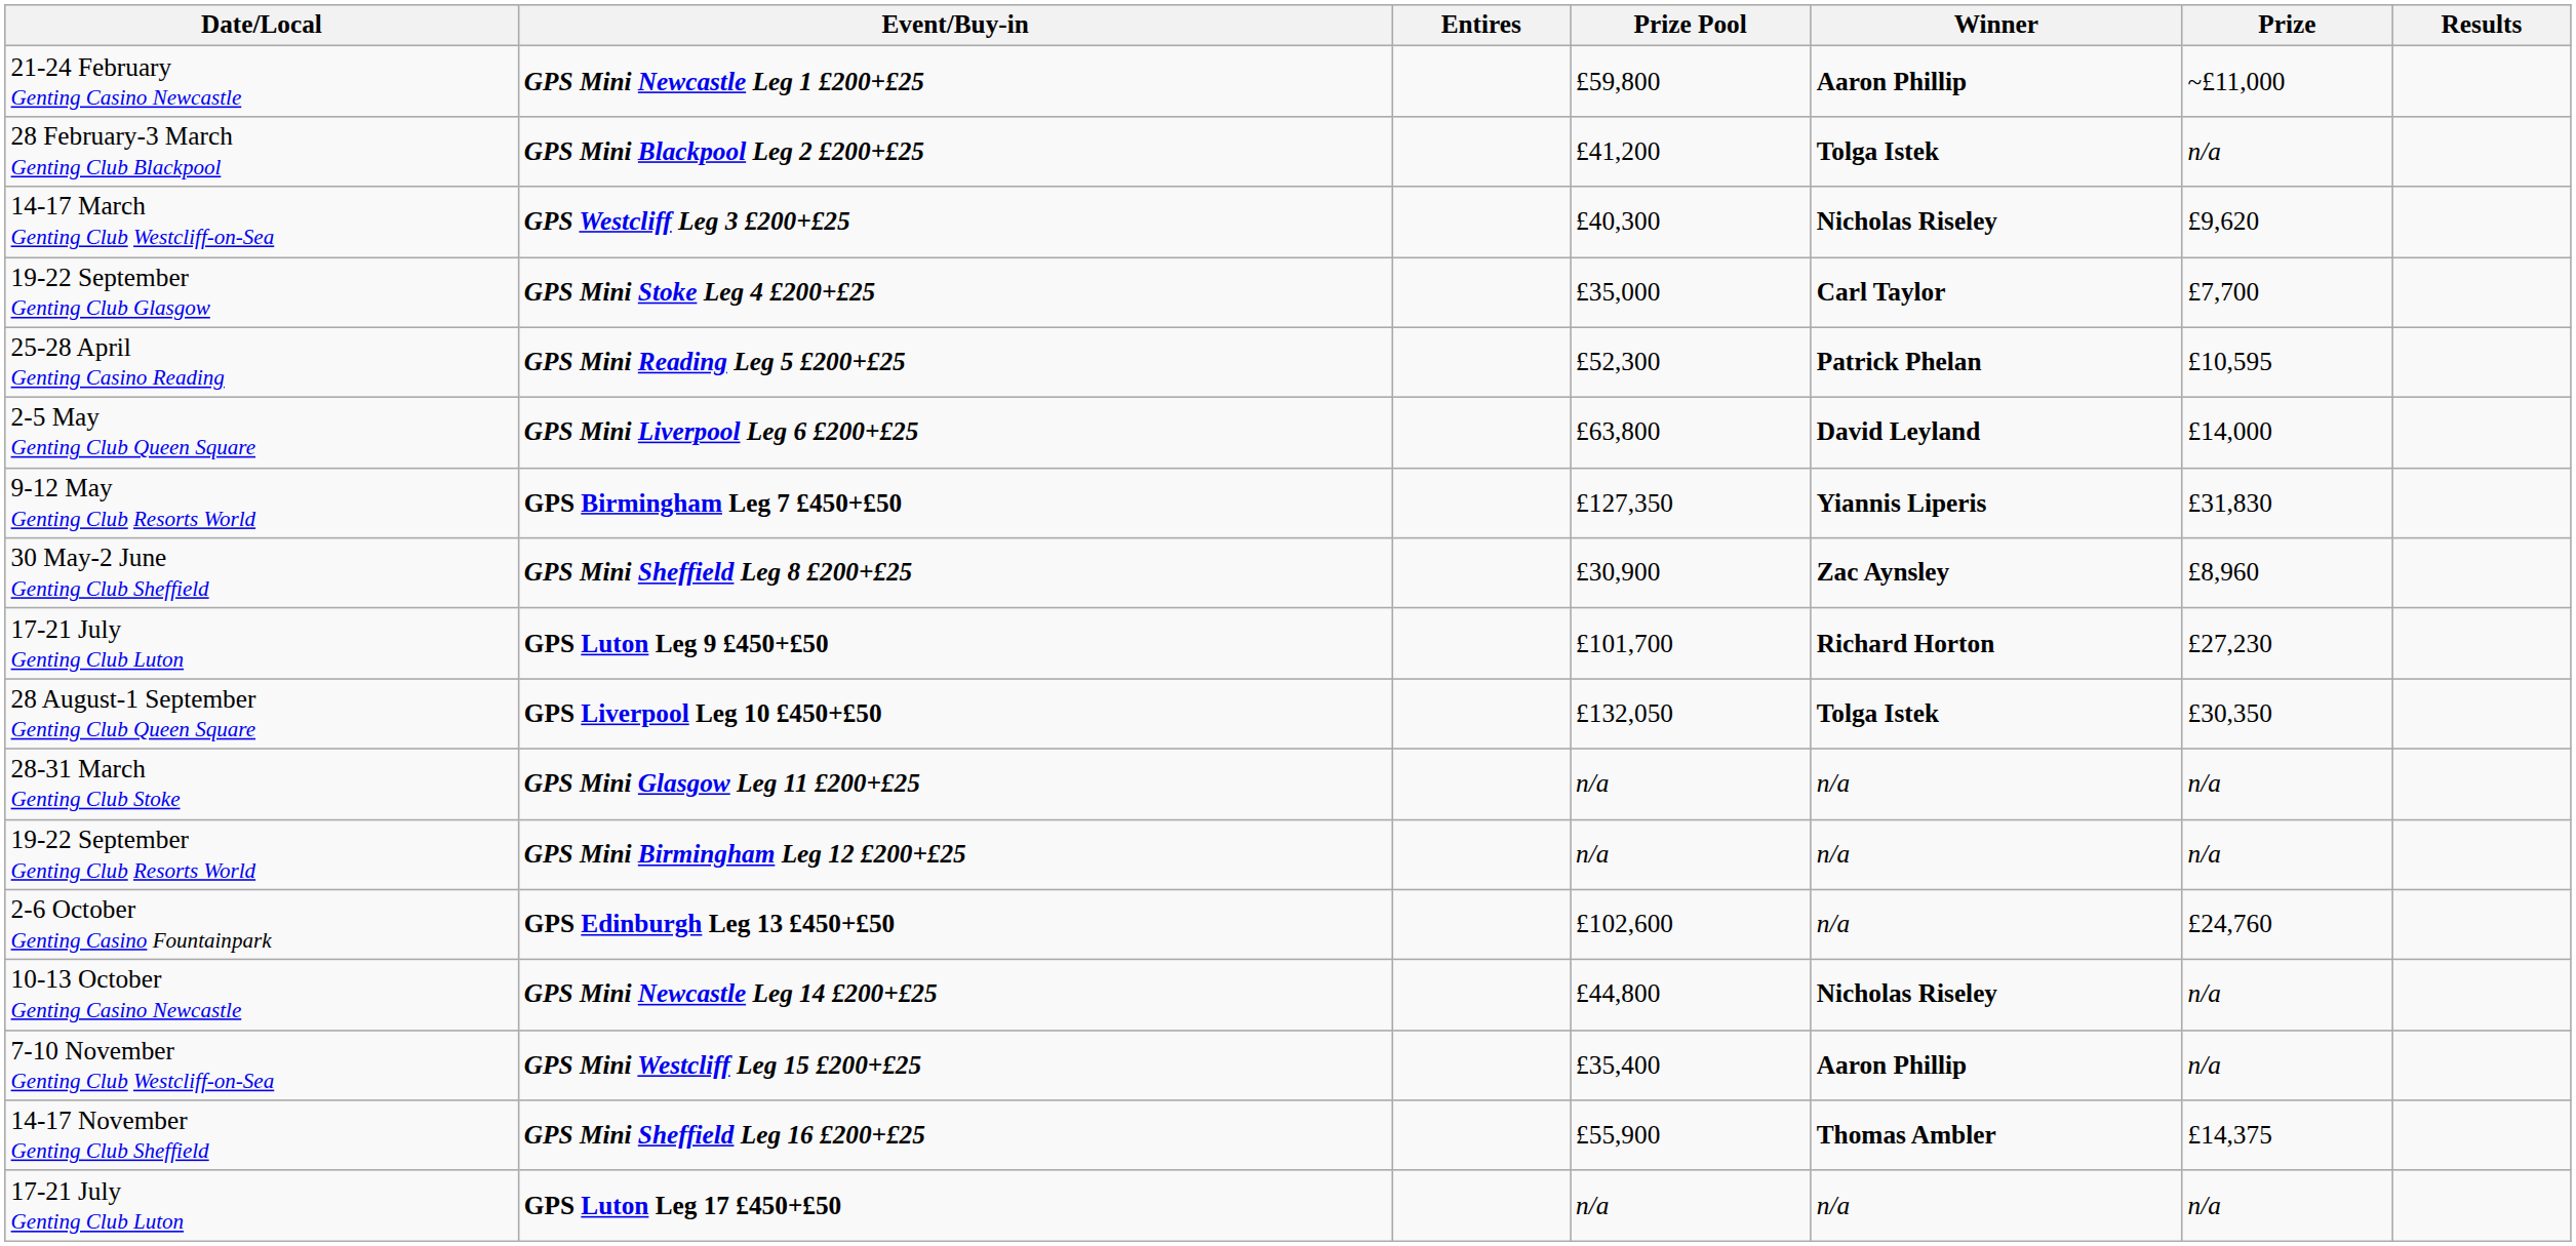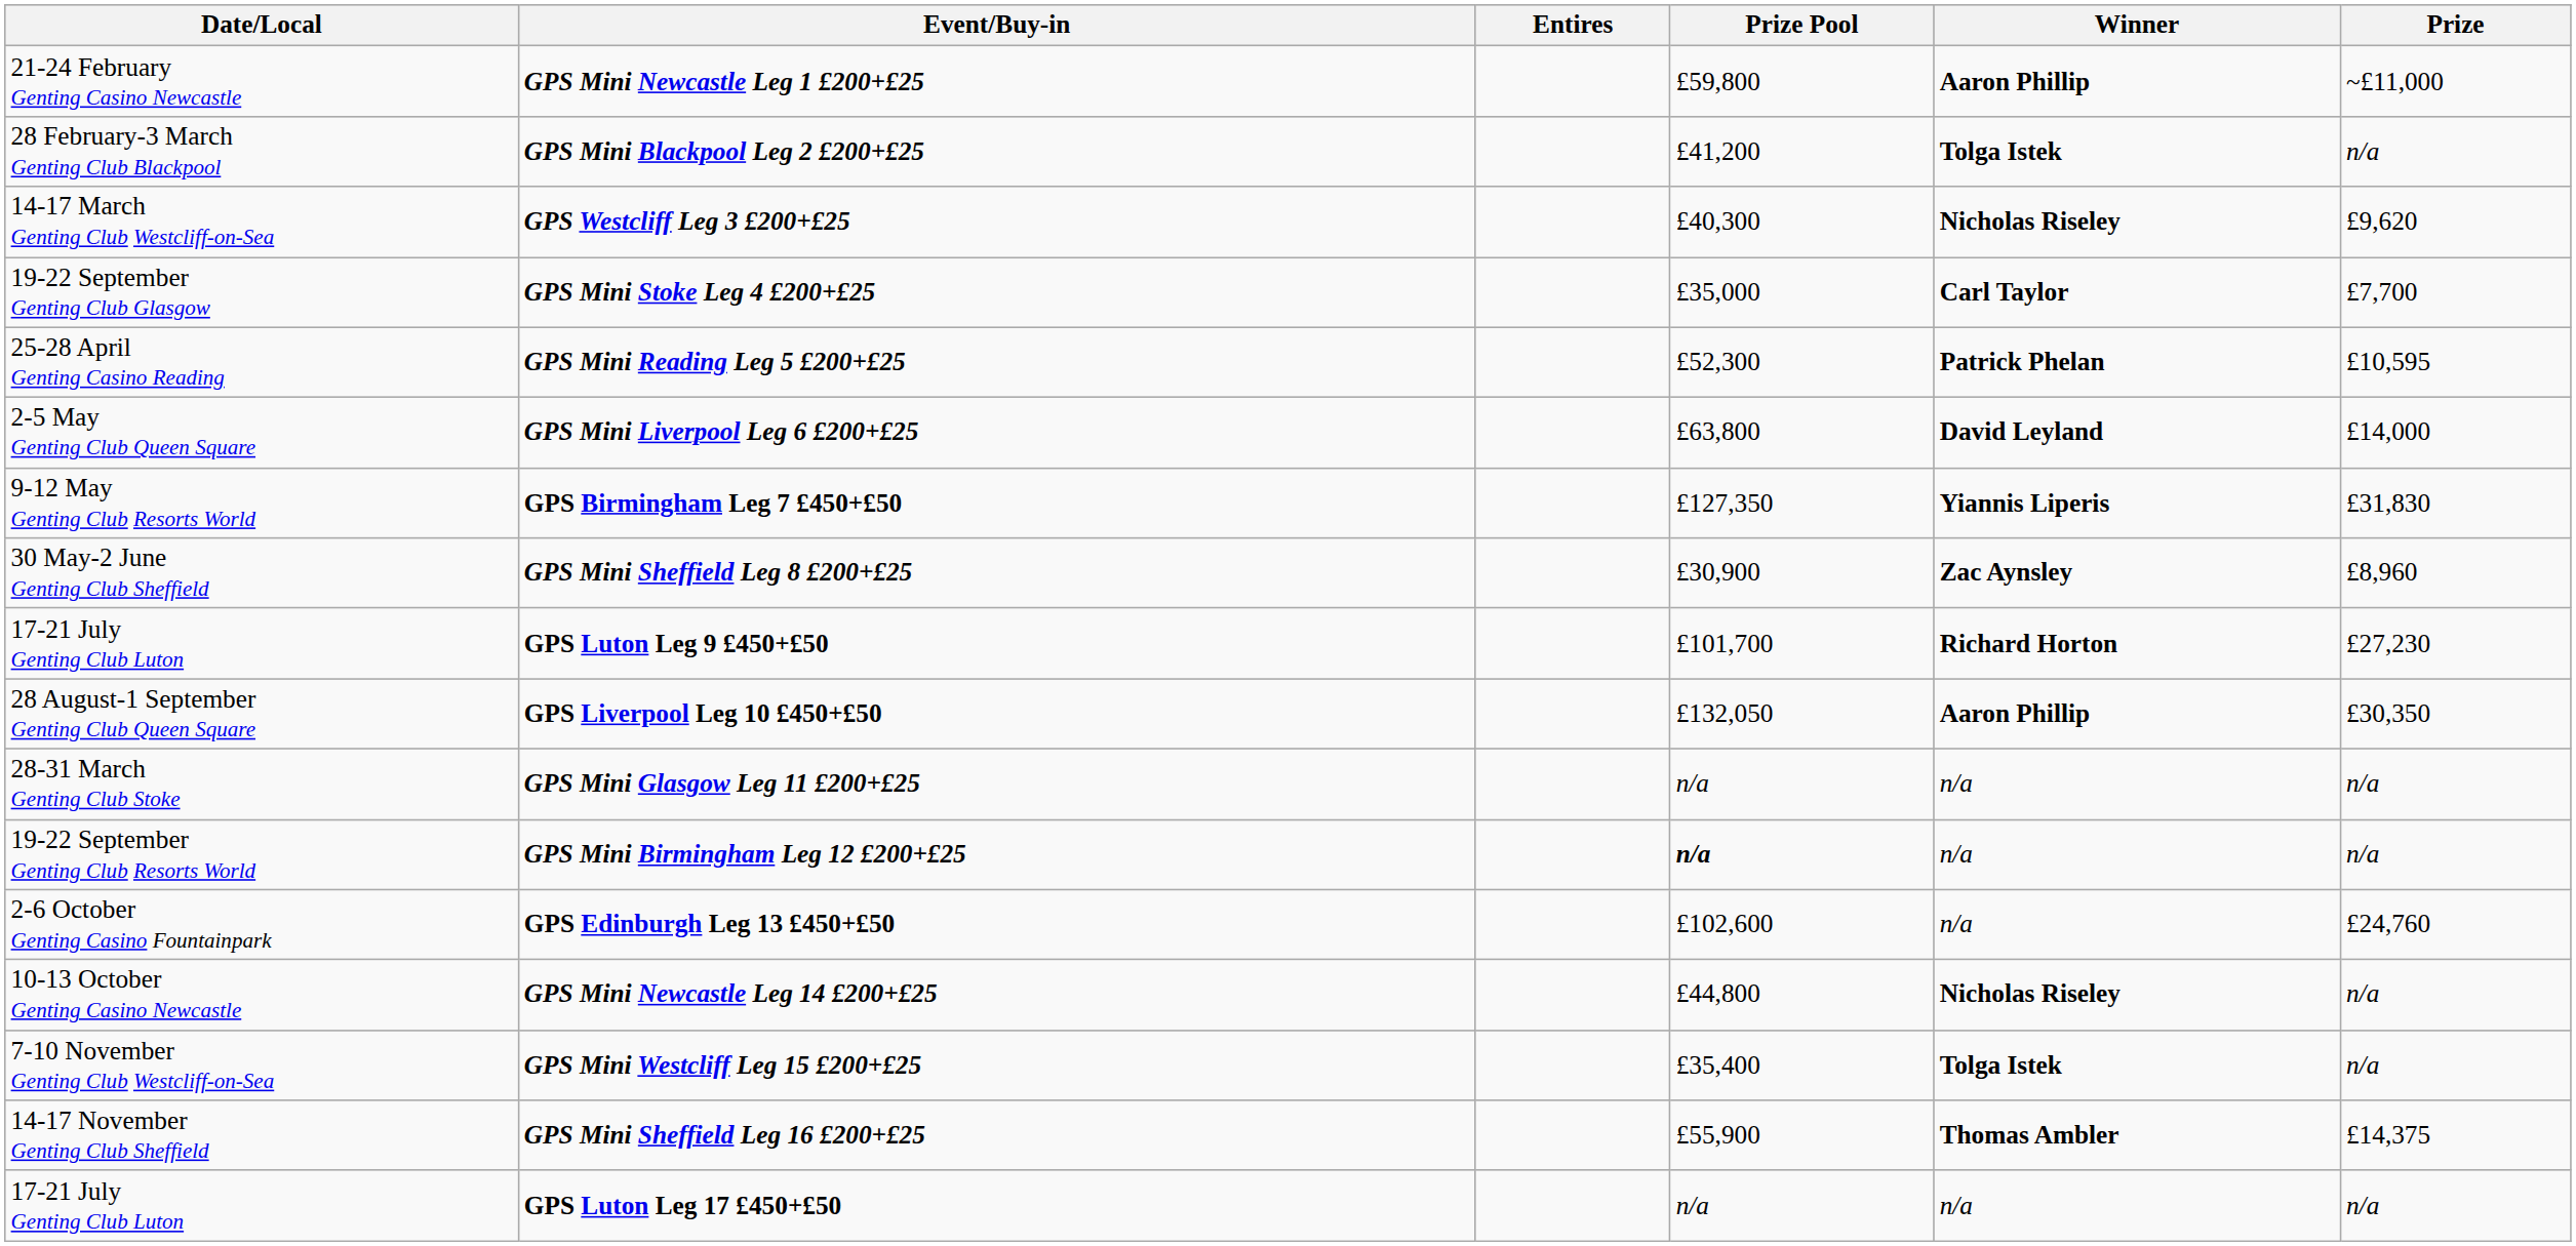 <table class="wikitable" width="100%">
 <tr>
 <th width="20%">Date/Local</th>
 <th !width="15%">Event/Buy-in</th>
 <th !width="10%">Entires</th>
 <th !width="10%">Prize Pool</th>
 <th !width="25%">Winner</th>
 <th !width="10%">Prize</th>
-<th !width="10%">Results</th>
 </tr>
 <tr>
 <td>21-24 February<br><small><em><a href='#'>Genting Casino Newcastle</a></em></small></td>
 <td> <strong><em>GPS Mini <a href='#'>Newcastle</a> Leg 1 £200+£25</em></strong></td>
 <td></td>
 <td>£59,800</td>
 <td> <strong>Aaron Phillip</strong></td>
 <td>~£11,000</td>
-<td></td>
 </tr>
 <tr>
 <td>28 February-3 March<br><small><em><a href='#'>Genting Club Blackpool</a></em></small></td>
 <td> <strong><em>GPS Mini <a href='#'>Blackpool</a> Leg 2 £200+£25</em></strong></td>
 <td></td>
 <td>£41,200</td>
 <td> <strong>Tolga Istek</strong></td>
 <td><em>n/a</em></td>
-<td></td>
 </tr>
 <tr>
 <td>14-17 March<br><small><em><a href='#'>Genting Club</a> <a href='#'>Westcliff-on-Sea</a></em></small></td>
 <td> <strong><em>GPS <a href='#'>Westcliff</a> Leg 3 £200+£25</em></strong></td>
 <td></td>
 <td>£40,300</td>
 <td> <strong>Nicholas Riseley</strong></td>
 <td>£9,620</td>
-<td></td>
 </tr>
 <tr>
 <td>19-22 September<br><small><em><a href='#'>Genting Club Glasgow</a></em></small></td>
 <td> <strong><em>GPS Mini <a href='#'>Stoke</a> Leg 4 £200+£25</em></strong></td>
 <td></td>
 <td>£35,000</td>
 <td> <strong>Carl Taylor</strong></td>
 <td>£7,700</td>
-<td></td>
 </tr>
 <tr>
 <td>25-28 April<br><small><em><a href='#'>Genting Casino Reading</a></em></small></td>
 <td> <strong><em>GPS Mini <a href='#'>Reading</a> Leg 5 £200+£25</em></strong></td>
 <td></td>
 <td>£52,300</td>
 <td> <strong>Patrick Phelan</strong></td>
 <td>£10,595</td>
-<td></td>
 </tr>
 <tr>
 <td>2-5 May<br><small><em><a href='#'>Genting Club Queen Square</a></em></small></td>
 <td> <strong><em>GPS Mini <a href='#'>Liverpool</a> Leg 6 £200+£25</em></strong></td>
 <td></td>
 <td>£63,800</td>
 <td> <strong>David Leyland</strong></td>
 <td>£14,000</td>
-<td></td>
 </tr>
 <tr>
 <td>9-12 May<br><small><em><a href='#'>Genting Club</a> <a href='#'>Resorts World</a></em></small></td>
 <td> <strong>GPS <a href='#'>Birmingham</a> Leg 7 £450+£50</strong></td>
 <td></td>
 <td>£127,350</td>
 <td> <strong>Yiannis Liperis</strong></td>
 <td>£31,830</td>
-<td></td>
 </tr>
 <tr>
 <td>30 May-2 June<br><small><em><a href='#'>Genting Club Sheffield</a></em></small></td>
 <td> <strong><em>GPS Mini <a href='#'>Sheffield</a> Leg 8 £200+£25</em></strong></td>
 <td></td>
 <td>£30,900</td>
 <td> <strong>Zac Aynsley</strong></td>
 <td>£8,960</td>
-<td></td>
 </tr>
 <tr>
 <td>17-21 July<br><small><em><a href='#'>Genting Club Luton</a></em></small></td>
 <td> <strong>GPS <a href='#'>Luton</a> Leg 9 £450+£50</strong></td>
 <td></td>
 <td>£101,700</td>
 <td> <strong>Richard Horton</strong></td>
 <td>£27,230</td>
-<td></td>
 </tr>
 <tr>
 <td>28 August-1 September<br><small><em><a href='#'>Genting Club Queen Square</a></em></small></td>
 <td> <strong>GPS <a href='#'>Liverpool</a> Leg 10 £450+£50</strong></td>
 <td></td>
 <td>£132,050</td>
-<td> <strong>Tolga Istek</strong></td>
+<td> <strong>Aaron Phillip</strong></td>
 <td>£30,350</td>
-<td></td>
 </tr>
 <tr>
 <td>28-31 March<br><small><em><a href='#'>Genting Club Stoke</a></em></small></td>
 <td> <strong><em>GPS Mini <a href='#'>Glasgow</a> Leg 11  £200+£25</em></strong></td>
 <td></td>
 <td><em>n/a</em></td>
 <td><em>n/a</em></td>
 <td><em>n/a</em></td>
-<td></td>
 </tr>
 <tr>
 <td>19-22 September<br><small><em><a href='#'>Genting Club</a> <a href='#'>Resorts World</a></em></small></td>
 <td> <strong><em>GPS Mini <a href='#'>Birmingham</a> Leg 12 £200+£25</em></strong></td>
 <td></td>
+<td><strong><em>n/a</em></strong></td>
 <td><em>n/a</em></td>
 <td><em>n/a</em></td>
-<td><em>n/a</em></td>
-<td></td>
 </tr>
 <tr>
 <td>2-6 October<br><small><em><a href='#'>Genting Casino</a> Fountainpark</em></small></td>
 <td> <strong>GPS <a href='#'>Edinburgh</a> Leg 13 £450+£50</strong></td>
 <td></td>
 <td>£102,600</td>
 <td><em>n/a</em></td>
 <td>£24,760</td>
-<td></td>
 </tr>
 <tr>
 <td>10-13 October<br><small><em><a href='#'>Genting Casino Newcastle</a></em></small></td>
 <td> <strong><em>GPS Mini <a href='#'>Newcastle</a> Leg 14 £200+£25</em></strong></td>
 <td></td>
 <td>£44,800</td>
 <td> <strong>Nicholas Riseley</strong></td>
 <td><em>n/a</em></td>
-<td></td>
 </tr>
 <tr>
 <td>7-10 November<br><small><em><a href='#'>Genting Club</a> <a href='#'>Westcliff-on-Sea</a></em></small></td>
 <td> <strong><em>GPS Mini <a href='#'>Westcliff</a> Leg 15 £200+£25</em></strong></td>
 <td></td>
 <td>£35,400</td>
-<td> <strong>Aaron Phillip</strong></td>
+<td> <strong>Tolga Istek</strong></td>
 <td><em>n/a</em></td>
-<td></td>
 </tr>
 <tr>
 <td>14-17 November<br><small><em><a href='#'>Genting Club Sheffield</a></em></small></td>
 <td> <strong><em>GPS Mini <a href='#'>Sheffield</a> Leg 16 £200+£25</em></strong></td>
 <td></td>
 <td>£55,900</td>
 <td> <strong>Thomas Ambler</strong></td>
 <td>£14,375</td>
-<td></td>
 </tr>
 <tr>
 <td>17-21 July<br><small><em><a href='#'>Genting Club Luton</a></em></small></td>
 <td> <strong>GPS <a href='#'>Luton</a> Leg 17 £450+£50</strong></td>
 <td></td>
 <td><em>n/a</em></td>
 <td><em>n/a</em></td>
 <td><em>n/a</em></td>
-<td></td>
 </tr>
 </table>
